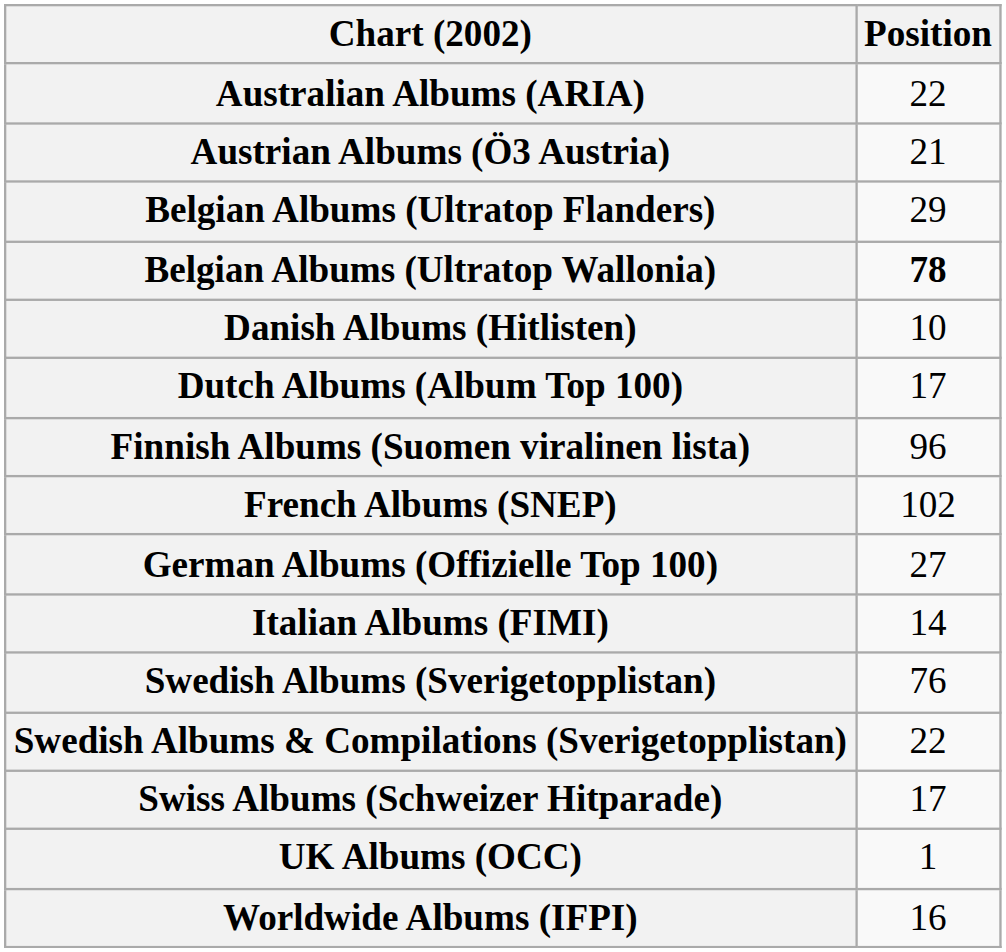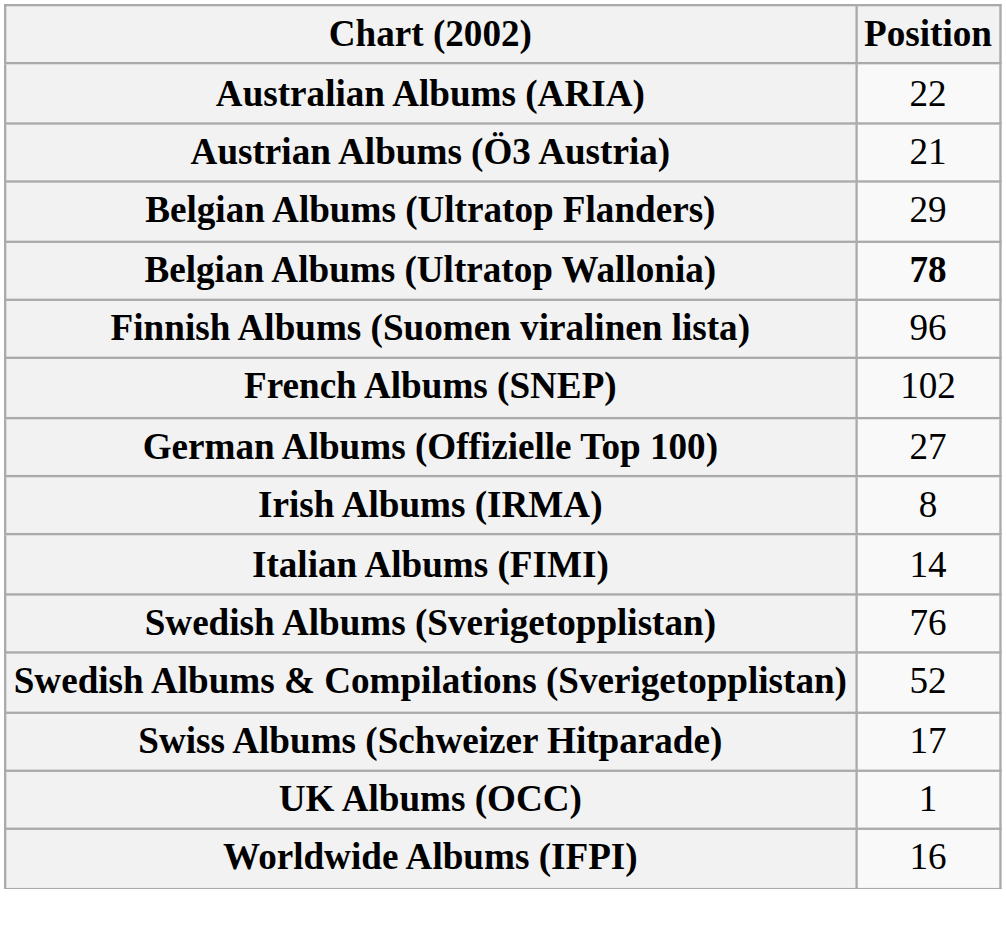 <table class="wikitable sortable plainrowheaders">
 <tr>
 <th>Chart (2002)</th>
 <th>Position</th>
 </tr>
 <tr>
 <th scope="row">Australian Albums (ARIA)</th>
 <td align="center">22</td>
 </tr>
 <tr>
 <th scope="row">Austrian Albums (Ö3 Austria)</th>
 <td align="center">21</td>
 </tr>
 <tr>
 <th scope="row">Belgian Albums (Ultratop Flanders)</th>
 <td align="center">29</td>
 </tr>
 <tr>
 <th scope="row">Belgian Albums (Ultratop Wallonia)</th>
 <td align="center"><strong>78</strong></td>
 </tr>
 <tr>
-<th scope="row">Danish Albums (Hitlisten)</th>
-<td align="center">10</td>
-</tr>
-<tr>
-<th scope="row">Dutch Albums (Album Top 100)</th>
-<td align="center">17</td>
-</tr>
-<tr>
 <th scope="row">Finnish Albums (Suomen viralinen lista)</th>
 <td align="center">96</td>
 </tr>
 <tr>
 <th scope="row">French Albums (SNEP)</th>
 <td align="center">102</td>
 </tr>
 <tr>
 <th scope="row">German Albums (Offizielle Top 100)</th>
 <td align="center">27</td>
 </tr>
 <tr>
+<th scope="row">Irish Albums (IRMA)</th>
+<td align="center">8</td>
+</tr>
+<tr>
 <th scope="row">Italian Albums (FIMI)</th>
 <td align="center">14</td>
 </tr>
 <tr>
 <th scope="row">Swedish Albums (Sverigetopplistan)</th>
 <td align="center">76</td>
 </tr>
 <tr>
 <th scope="row">Swedish Albums & Compilations (Sverigetopplistan)</th>
-<td align="center">22</td>
+<td align="center">52</td>
 </tr>
 <tr>
 <th scope="row">Swiss Albums (Schweizer Hitparade)</th>
 <td align="center">17</td>
 </tr>
 <tr>
 <th scope="row">UK Albums (OCC)</th>
 <td style="text-align:center;">1</td>
 </tr>
 <tr>
 <th scope="row">Worldwide Albums (IFPI)</th>
 <td align="center">16</td>
 </tr>
 </table>
